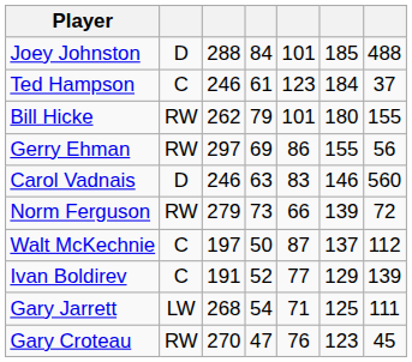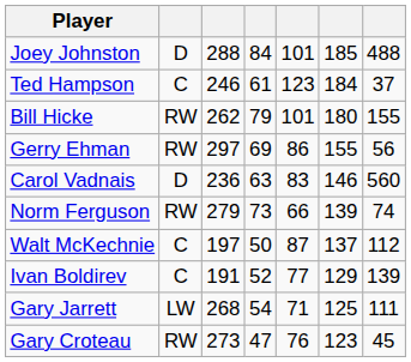 <table class="wikitable" style="text-align:center;">
 <tr>
 <th class="unsortable">Player</th>
 <th class="unsortable"></th>
 <th></th>
 <th></th>
 <th></th>
 <th></th>
 <th></th>
 </tr>
 <tr>
 <td style="text-align:left;"><a href='#'>Joey Johnston</a></td>
 <td>D</td>
 <td>288</td>
 <td>84</td>
 <td>101</td>
 <td>185</td>
 <td>488</td>
 </tr>
 <tr>
 <td style="text-align:left;"><a href='#'>Ted Hampson</a></td>
 <td>C</td>
 <td>246</td>
 <td>61</td>
 <td>123</td>
 <td>184</td>
 <td>37</td>
 </tr>
 <tr>
 <td style="text-align:left;"><a href='#'>Bill Hicke</a></td>
 <td>RW</td>
 <td>262</td>
 <td>79</td>
 <td>101</td>
 <td>180</td>
 <td>155</td>
 </tr>
 <tr>
 <td style="text-align:left;"><a href='#'>Gerry Ehman</a></td>
 <td>RW</td>
 <td>297</td>
 <td>69</td>
 <td>86</td>
 <td>155</td>
 <td>56</td>
 </tr>
 <tr>
 <td style="text-align:left;"><a href='#'>Carol Vadnais</a></td>
 <td>D</td>
-<td>246</td>
+<td>236</td>
 <td>63</td>
 <td>83</td>
 <td>146</td>
 <td>560</td>
 </tr>
 <tr>
 <td style="text-align:left;"><a href='#'>Norm Ferguson</a></td>
 <td>RW</td>
 <td>279</td>
 <td>73</td>
 <td>66</td>
 <td>139</td>
-<td>72</td>
+<td>74</td>
 </tr>
 <tr>
 <td style="text-align:left;"><a href='#'>Walt McKechnie</a></td>
 <td>C</td>
 <td>197</td>
 <td>50</td>
 <td>87</td>
 <td>137</td>
 <td>112</td>
 </tr>
 <tr>
 <td style="text-align:left;"><a href='#'>Ivan Boldirev</a></td>
 <td>C</td>
 <td>191</td>
 <td>52</td>
 <td>77</td>
 <td>129</td>
 <td>139</td>
 </tr>
 <tr>
 <td style="text-align:left;"><a href='#'>Gary Jarrett</a></td>
 <td>LW</td>
 <td>268</td>
 <td>54</td>
 <td>71</td>
 <td>125</td>
 <td>111</td>
 </tr>
 <tr>
 <td style="text-align:left;"><a href='#'>Gary Croteau</a></td>
 <td>RW</td>
-<td>270</td>
+<td>273</td>
 <td>47</td>
 <td>76</td>
 <td>123</td>
 <td>45</td>
 </tr>
 </table>
